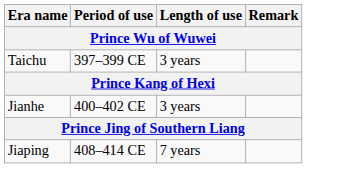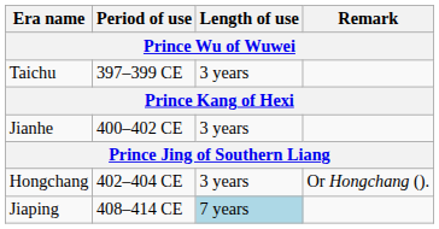 <table class="wikitable">
 <tr>
 <th>Era name</th>
 <th>Period of use</th>
 <th>Length of use</th>
 <th>Remark</th>
 </tr>
 <tr>
 <th colspan="4"><a href='#'>Prince Wu of Wuwei</a><br></th>
 </tr>
 <tr>
 <td>Taichu<br></td>
 <td>397–399 CE</td>
 <td>3 years</td>
 <td></td>
 </tr>
 <tr>
 <th colspan="4"><a href='#'>Prince Kang of Hexi</a><br></th>
 </tr>
 <tr>
 <td>Jianhe<br></td>
 <td>400–402 CE</td>
 <td>3 years</td>
 <td></td>
 </tr>
 <tr>
 <th colspan="4"><a href='#'>Prince Jing of Southern Liang</a><br></th>
 </tr>
 <tr>
+<td>Hongchang<br></td>
+<td>402–404 CE</td>
+<td>3 years</td>
+<td>Or <em>Hongchang</em> ().</td>
+</tr>
+<tr>
 <td>Jiaping<br></td>
 <td>408–414 CE</td>
-<td>7 years</td>
+<td style="background: lightblue;">7 years</td>
 <td></td>
 </tr>
 </table>
